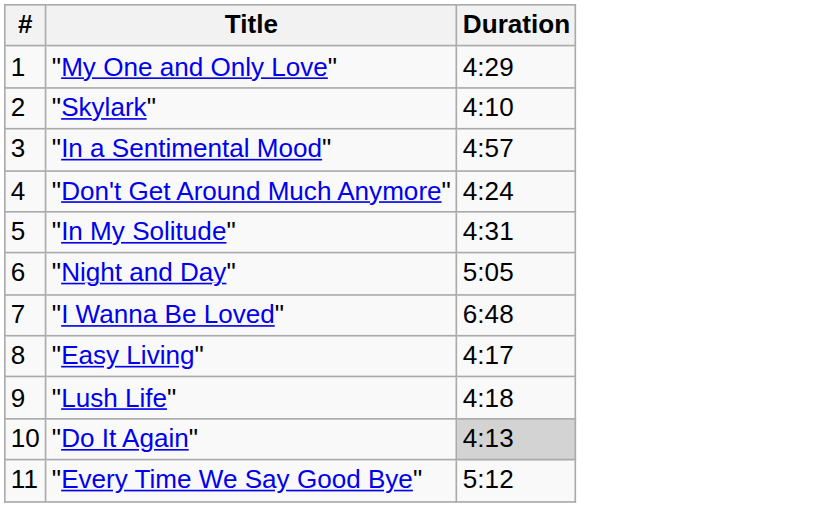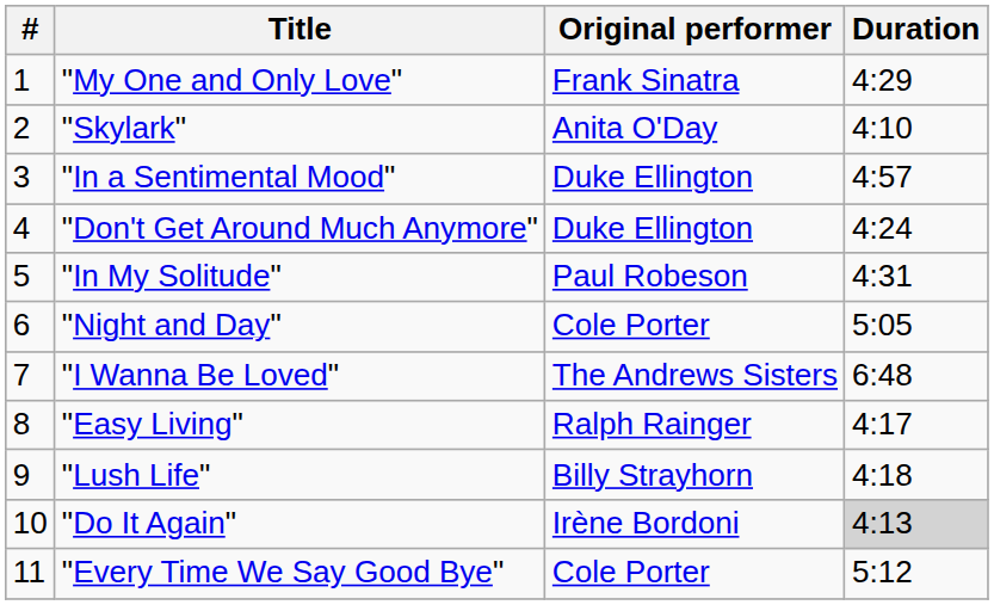 <table class="wikitable">
 <tr>
 <th>#</th>
 <th>Title</th>
+<th>Original performer</th>
 <th>Duration</th>
 </tr>
 <tr>
 <td>1</td>
 <td>"<a href='#'>My One and Only Love</a>"</td>
+<td><a href='#'>Frank Sinatra</a></td>
 <td>4:29</td>
 </tr>
 <tr>
 <td>2</td>
 <td>"<a href='#'>Skylark</a>"</td>
+<td><a href='#'>Anita O'Day</a></td>
 <td>4:10</td>
 </tr>
 <tr>
 <td>3</td>
 <td>"<a href='#'>In a Sentimental Mood</a>"</td>
+<td><a href='#'>Duke Ellington</a></td>
 <td>4:57</td>
 </tr>
 <tr>
 <td>4</td>
 <td>"<a href='#'>Don't Get Around Much Anymore</a>"</td>
+<td><a href='#'>Duke Ellington</a></td>
 <td>4:24</td>
 </tr>
 <tr>
 <td>5</td>
 <td>"<a href='#'>In My Solitude</a>"</td>
+<td><a href='#'>Paul Robeson</a></td>
 <td>4:31</td>
 </tr>
 <tr>
 <td>6</td>
 <td>"<a href='#'>Night and Day</a>"</td>
+<td><a href='#'>Cole Porter</a></td>
 <td>5:05</td>
 </tr>
 <tr>
 <td>7</td>
 <td>"<a href='#'>I Wanna Be Loved</a>"</td>
+<td><a href='#'>The Andrews Sisters</a></td>
 <td>6:48</td>
 </tr>
 <tr>
 <td>8</td>
 <td>"<a href='#'>Easy Living</a>"</td>
+<td><a href='#'>Ralph Rainger</a></td>
 <td>4:17</td>
 </tr>
 <tr>
 <td>9</td>
 <td>"<a href='#'>Lush Life</a>"</td>
+<td><a href='#'>Billy Strayhorn</a></td>
 <td>4:18</td>
 </tr>
 <tr>
 <td>10</td>
 <td>"<a href='#'>Do It Again</a>"</td>
+<td><a href='#'>Irène Bordoni</a></td>
 <td style="background: lightgrey;">4:13</td>
 </tr>
 <tr>
 <td>11</td>
 <td>"<a href='#'>Every Time We Say Good Bye</a>"</td>
+<td><a href='#'>Cole Porter</a></td>
 <td>5:12</td>
 </tr>
 </table>
